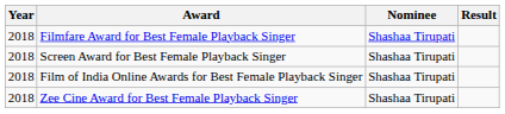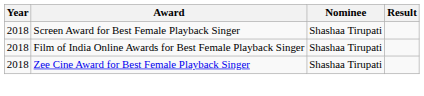 <table class="wikitable">
 <tr>
 <th>Year</th>
 <th>Award</th>
 <th>Nominee</th>
 <th>Result</th>
-</tr>
-<tr>
-<td>2018</td>
-<td><a href='#'>Filmfare Award for Best Female Playback Singer</a></td>
-<td><a href='#'>Shashaa Tirupati</a></td>
-<td></td>
 </tr>
 <tr>
 <td>2018</td>
 <td>Screen Award for Best Female Playback Singer</td>
 <td>Shashaa Tirupati</td>
 <td> </td>
 </tr>
 <tr>
 <td>2018</td>
 <td>Film of India Online Awards for Best Female Playback Singer</td>
 <td>Shashaa Tirupati</td>
 <td></td>
 </tr>
 <tr>
 <td>2018</td>
 <td><a href='#'>Zee Cine Award for Best Female Playback Singer</a></td>
 <td>Shashaa Tirupati</td>
 <td></td>
 </tr>
 </table>
